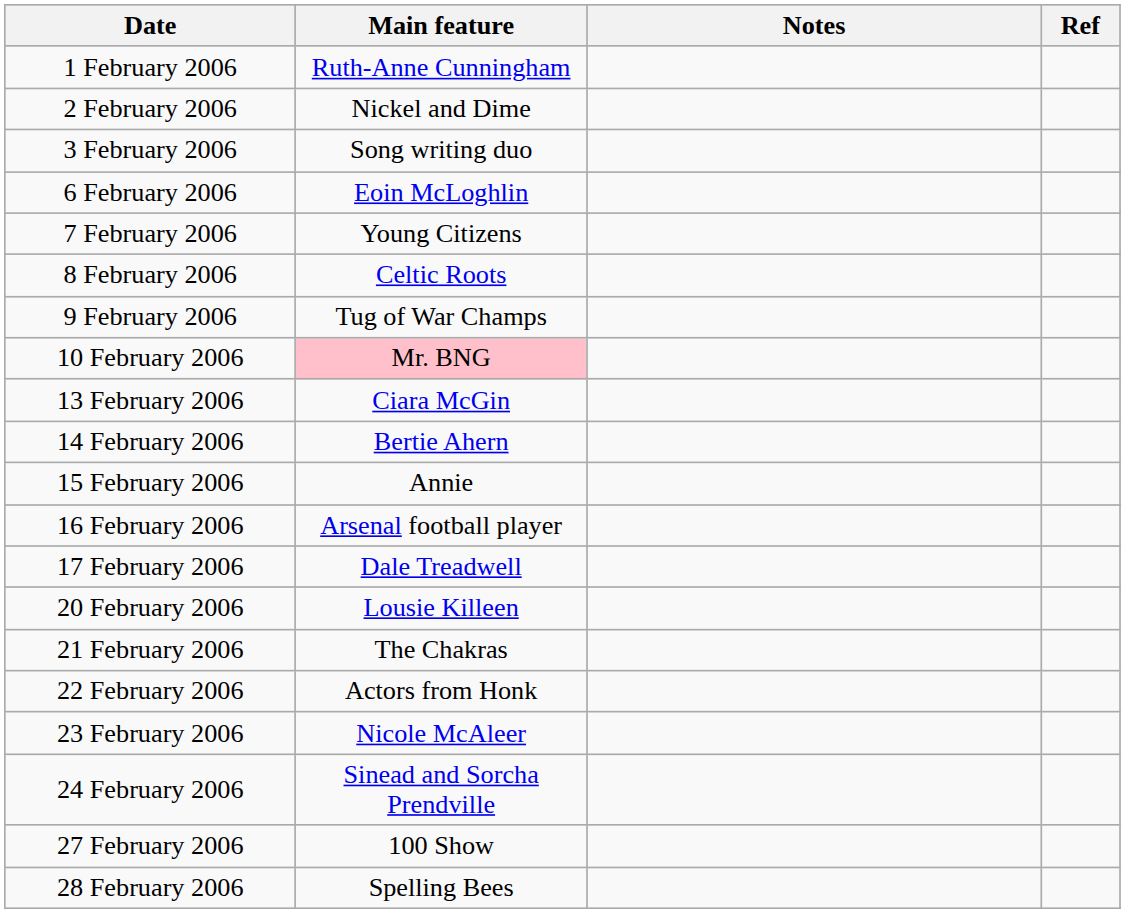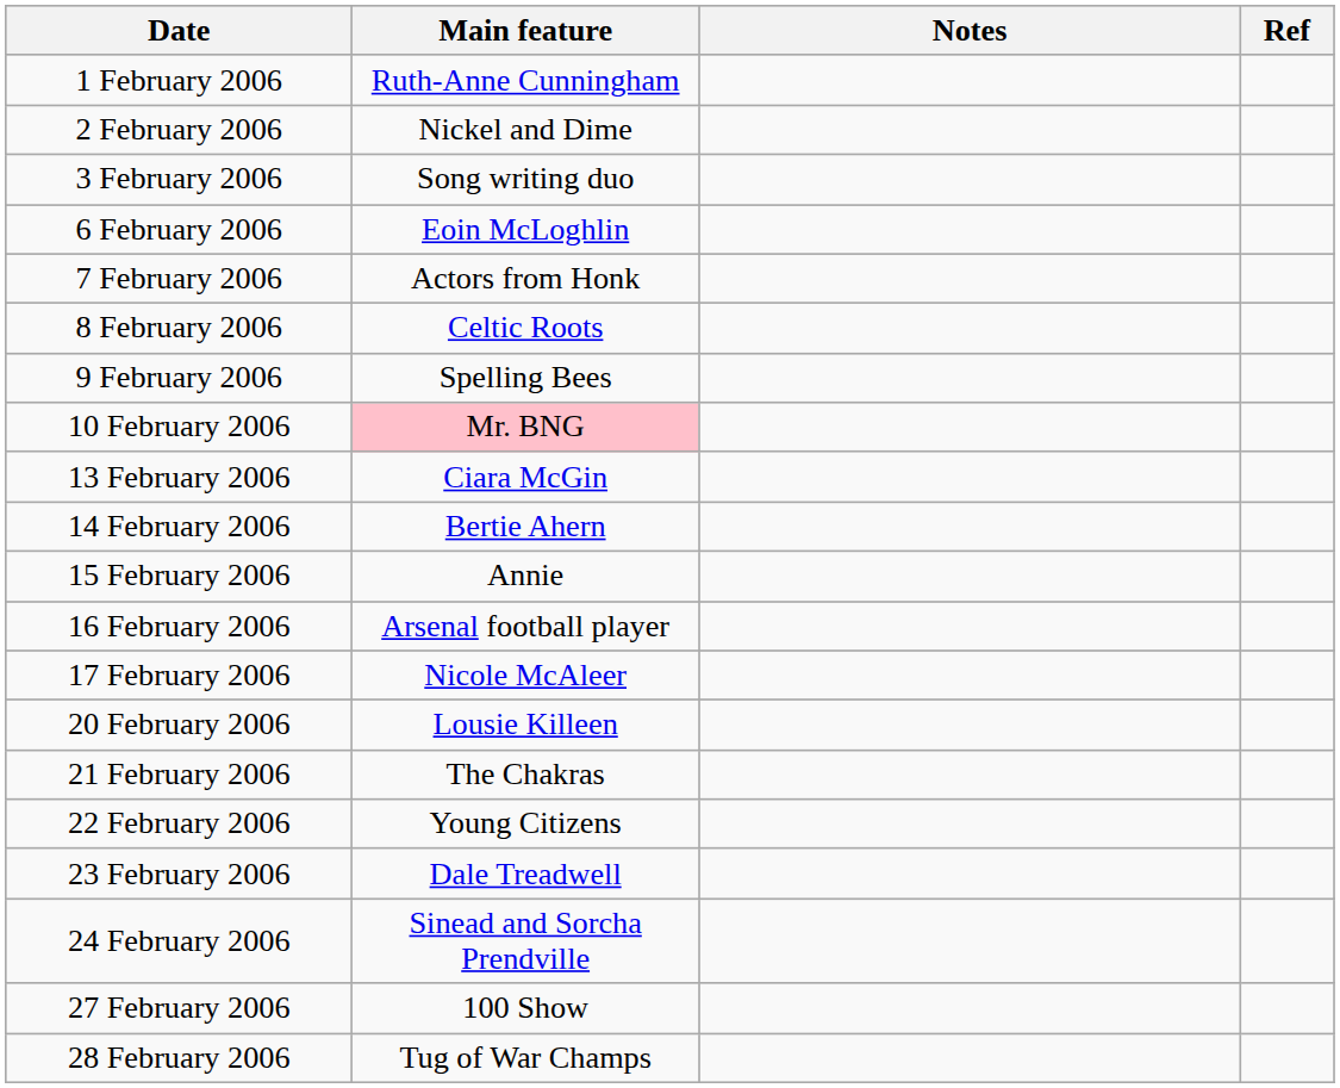 <table class="wikitable">
 <tr>
 <th width="170" rowspan="1">Date</th>
 <th width="170" rowspan="1">Main feature</th>
 <th width="270" rowspan="1">Notes</th>
 <th width="40" rowspan="1">Ref</th>
 </tr>
 <tr>
 <td align="center">1 February 2006</td>
 <td align="center"><a href='#'>Ruth-Anne Cunningham</a></td>
 <td align="center"></td>
 <td align="center"></td>
 </tr>
 <tr>
 <td align="center">2 February 2006</td>
 <td align="center">Nickel and Dime</td>
 <td align="center"></td>
 <td align="center"></td>
 </tr>
 <tr>
 <td align="center">3 February 2006</td>
 <td align="center">Song writing duo</td>
 <td align="center"></td>
 <td align="center"></td>
 </tr>
 <tr>
 <td align="center">6 February 2006</td>
 <td align="center"><a href='#'>Eoin McLoghlin</a></td>
 <td align="center"></td>
 <td align="center"></td>
 </tr>
 <tr>
 <td align="center">7 February 2006</td>
-<td align="center">Young Citizens</td>
+<td align="center">Actors from Honk</td>
 <td align="center"></td>
 <td align="center"></td>
 </tr>
 <tr>
 <td align="center">8 February 2006</td>
 <td align="center"><a href='#'>Celtic Roots</a></td>
 <td align="center"></td>
 <td align="center"></td>
 </tr>
 <tr>
 <td align="center">9 February 2006</td>
-<td align="center">Tug of War Champs</td>
+<td align="center">Spelling Bees</td>
 <td align="center"></td>
 <td align="center"></td>
 </tr>
 <tr>
 <td align="center">10 February 2006</td>
 <td align="center" style="background: pink;">Mr. BNG</td>
 <td align="center"></td>
 <td align="center"></td>
 </tr>
 <tr>
 <td align="center">13 February 2006</td>
 <td align="center"><a href='#'>Ciara McGin</a></td>
 <td align="center"></td>
 <td align="center"></td>
 </tr>
 <tr>
 <td align="center">14 February 2006</td>
 <td align="center"><a href='#'>Bertie Ahern</a></td>
 <td align="center"></td>
 <td align="center"></td>
 </tr>
 <tr>
 <td align="center">15 February 2006</td>
 <td align="center">Annie</td>
 <td align="center"></td>
 <td align="center"></td>
 </tr>
 <tr>
 <td align="center">16 February 2006</td>
 <td align="center"><a href='#'>Arsenal</a> football player</td>
 <td align="center"></td>
 <td align="center"></td>
 </tr>
 <tr>
 <td align="center">17 February 2006</td>
-<td align="center"><a href='#'>Dale Treadwell</a></td>
+<td align="center"><a href='#'>Nicole McAleer</a></td>
 <td align="center"></td>
 <td align="center"></td>
 </tr>
 <tr>
 <td align="center">20 February 2006</td>
 <td align="center"><a href='#'>Lousie Killeen</a></td>
 <td align="center"></td>
 <td align="center"></td>
 </tr>
 <tr>
 <td align="center">21 February 2006</td>
 <td align="center">The Chakras</td>
 <td align="center"></td>
 <td align="center"></td>
 </tr>
 <tr>
 <td align="center">22 February 2006</td>
-<td align="center">Actors from Honk</td>
+<td align="center">Young Citizens</td>
 <td align="center"></td>
 <td align="center"></td>
 </tr>
 <tr>
 <td align="center">23 February 2006</td>
-<td align="center"><a href='#'>Nicole McAleer</a></td>
+<td align="center"><a href='#'>Dale Treadwell</a></td>
 <td align="center"></td>
 <td align="center"></td>
 </tr>
 <tr>
 <td align="center">24 February 2006</td>
 <td align="center"><a href='#'>Sinead and Sorcha Prendville</a></td>
 <td align="center"></td>
 <td align="center"></td>
 </tr>
 <tr>
 <td align="center">27 February 2006</td>
 <td align="center">100 Show</td>
 <td align="center"></td>
 <td align="center"></td>
 </tr>
 <tr>
 <td align="center">28 February 2006</td>
-<td align="center">Spelling Bees</td>
+<td align="center">Tug of War Champs</td>
 <td align="center"></td>
 <td align="center"></td>
 </tr>
 <tr>
 </tr>
 </table>
